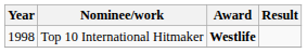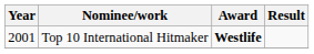 <table class="wikitable">
 <tr>
 <th>Year</th>
 <th>Nominee/work</th>
 <th>Award</th>
 <th>Result</th>
 </tr>
 <tr>
-<td>1998</td>
+<td>2001</td>
 <td>Top 10 International Hitmaker</td>
 <td><strong>Westlife</strong></td>
 <td></td>
 </tr>
 <tr>
 </tr>
 </table>
